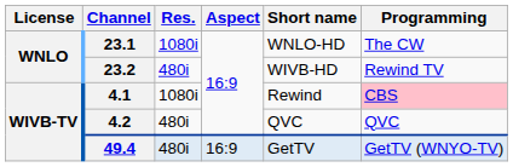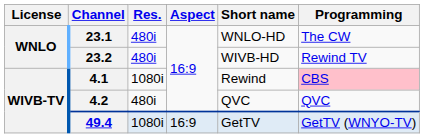 <table class="wikitable">
 <tr>
 <th scope = "col">License</th>
 <th scope = "col"><a href='#'>Channel</a></th>
 <th scope = "col"><a href='#'>Res.</a></th>
 <th scope = "col"><a href='#'>Aspect</a></th>
 <th scope = "col">Short name</th>
 <th scope = "col">Programming</th>
 </tr>
 <tr>
 <th rowspan = "2" scope = "row" style="border-right: 4px solid #60B0FF;">WNLO</th>
 <th scope = "row">23.1</th>
-<td><a href='#'>1080i</a></td>
+<td><a href='#'>480i</a></td>
 <td rowspan=4><a href='#'>16:9</a></td>
 <td>WNLO-HD</td>
 <td><a href='#'>The CW</a></td>
 </tr>
 <tr>
 <th scope = "row">23.2</th>
 <td><a href='#'>480i</a></td>
 <td>WIVB-HD</td>
 <td><a href='#'>Rewind TV</a></td>
 </tr>
 <tr>
 <th rowspan= "3" scope = "row" style="border-right: 4px solid #0057AF;">WIVB-TV</th>
 <th scope = "row">4.1</th>
 <td>1080i</td>
 <td>Rewind</td>
 <td style="background: pink;"><a href='#'>CBS</a></td>
 </tr>
 <tr>
 <th scope = "row">4.2</th>
 <td>480i</td>
 <td>QVC</td>
 <td><a href='#'>QVC</a></td>
 </tr>
 <tr style="background-color:#DFEBF6; border-top: 2px solid #003399;">
 <th scope = "row"><a href='#'>49.4</a></th>
-<td>480i</td>
+<td>1080i</td>
 <td>16:9</td>
 <td>GetTV</td>
 <td><a href='#'>GetTV</a> (<a href='#'>WNYO-TV</a>)</td>
 </tr>
 </table>
